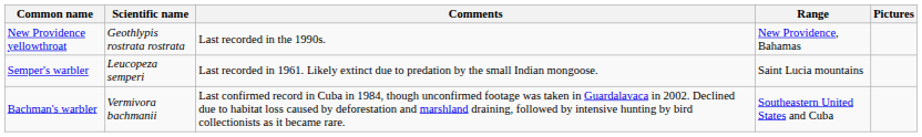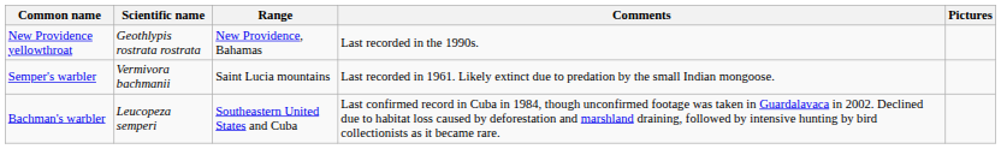 <table class="wikitable sortable">
 <tr>
 <th>Common name</th>
 <th>Scientific name</th>
+<th>Range</th>
 <th class="unsortable">Comments</th>
-<th>Range</th>
 <th>Pictures</th>
 </tr>
 <tr>
 <td><a href='#'>New Providence yellowthroat</a></td>
 <td><em>Geothlypis rostrata rostrata</em></td>
+<td><a href='#'>New Providence</a>, Bahamas</td>
 <td>Last recorded in the 1990s.</td>
-<td><a href='#'>New Providence</a>, Bahamas</td>
 <td></td>
 </tr>
 <tr>
 <td><a href='#'>Semper's warbler</a></td>
-<td><em>Leucopeza semperi</em></td>
+<td><em>Vermivora bachmanii</em></td>
+<td>Saint Lucia mountains</td>
 <td>Last recorded in 1961. Likely extinct due to predation by the small Indian mongoose.</td>
-<td>Saint Lucia mountains</td>
 <td></td>
 </tr>
 <tr>
 <td><a href='#'>Bachman's warbler</a></td>
-<td><em>Vermivora bachmanii</em></td>
+<td><em>Leucopeza semperi</em></td>
+<td><a href='#'>Southeastern United States</a> and Cuba</td>
 <td>Last confirmed record in Cuba in 1984, though unconfirmed footage was taken in <a href='#'>Guardalavaca</a> in 2002. Declined due to habitat loss caused by deforestation and <a href='#'>marshland</a> draining, followed by intensive hunting by bird collectionists as it became rare.</td>
-<td><a href='#'>Southeastern United States</a> and Cuba</td>
 <td></td>
 </tr>
 </table>
